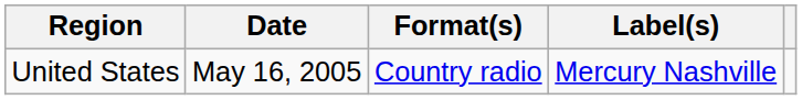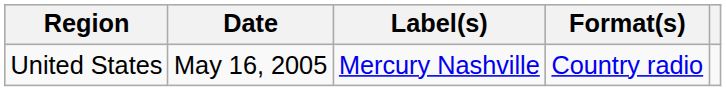 <table class="wikitable">
 <tr>
 <th>Region</th>
 <th>Date</th>
+<th>Label(s)</th>
 <th>Format(s)</th>
-<th>Label(s)</th>
 <th></th>
 </tr>
 <tr>
 <td>United States</td>
 <td>May 16, 2005</td>
+<td><a href='#'>Mercury Nashville</a></td>
 <td><a href='#'>Country radio</a></td>
-<td><a href='#'>Mercury Nashville</a></td>
 <td></td>
 </tr>
 </table>
